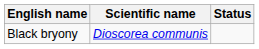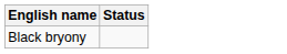 <table class="wikitable" |>
 <tr>
 <th>English name</th>
-<th>Scientific name</th>
 <th>Status</th>
 </tr>
 <tr>
 <td>Black bryony</td>
-<td><em><a href='#'>Dioscorea communis</a></em></td>
 <td></td>
 </tr>
 </table>
